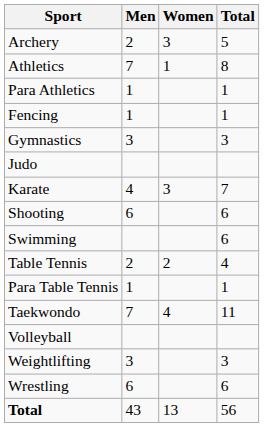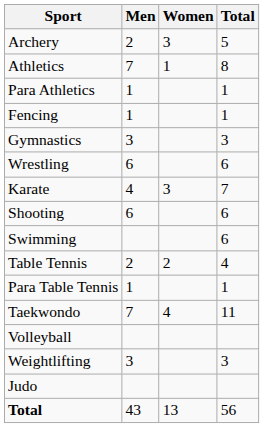 <table class="wikitable">
 <tr>
 <th>Sport</th>
 <th>Men</th>
 <th>Women</th>
 <th>Total</th>
 </tr>
 <tr>
 <td>Archery</td>
 <td>2</td>
 <td>3</td>
 <td>5</td>
 </tr>
 <tr>
 <td>Athletics</td>
 <td>7</td>
 <td>1</td>
 <td>8</td>
 </tr>
 <tr>
 <td>Para Athletics</td>
 <td>1</td>
 <td></td>
 <td>1</td>
 </tr>
 <tr>
 <td>Fencing</td>
 <td>1</td>
 <td></td>
 <td>1</td>
 </tr>
 <tr>
 <td>Gymnastics</td>
 <td>3</td>
 <td></td>
 <td>3</td>
 </tr>
 <tr>
-<td>Judo</td>
+<td>Wrestling</td>
+<td>6</td>
 <td></td>
-<td></td>
-<td></td>
+<td>6</td>
 </tr>
 <tr>
 <td>Karate</td>
 <td>4</td>
 <td>3</td>
 <td>7</td>
 </tr>
 <tr>
 <td>Shooting</td>
 <td>6</td>
 <td></td>
 <td>6</td>
 </tr>
 <tr>
 <td>Swimming</td>
 <td></td>
 <td></td>
 <td>6</td>
 </tr>
 <tr>
 <td>Table Tennis</td>
 <td>2</td>
 <td>2</td>
 <td>4</td>
 </tr>
 <tr>
 <td>Para Table Tennis</td>
 <td>1</td>
 <td></td>
 <td>1</td>
 </tr>
 <tr>
 <td>Taekwondo</td>
 <td>7</td>
 <td>4</td>
 <td>11</td>
 </tr>
 <tr>
 <td>Volleyball</td>
 <td></td>
 <td></td>
 <td></td>
 </tr>
 <tr>
 <td>Weightlifting</td>
 <td>3</td>
 <td></td>
 <td>3</td>
 </tr>
 <tr>
-<td>Wrestling</td>
-<td>6</td>
+<td>Judo</td>
 <td></td>
-<td>6</td>
+<td></td>
+<td></td>
 </tr>
 <tr>
 <td><strong>Total</strong></td>
 <td>43</td>
 <td>13</td>
 <td>56</td>
 </tr>
 </table>
